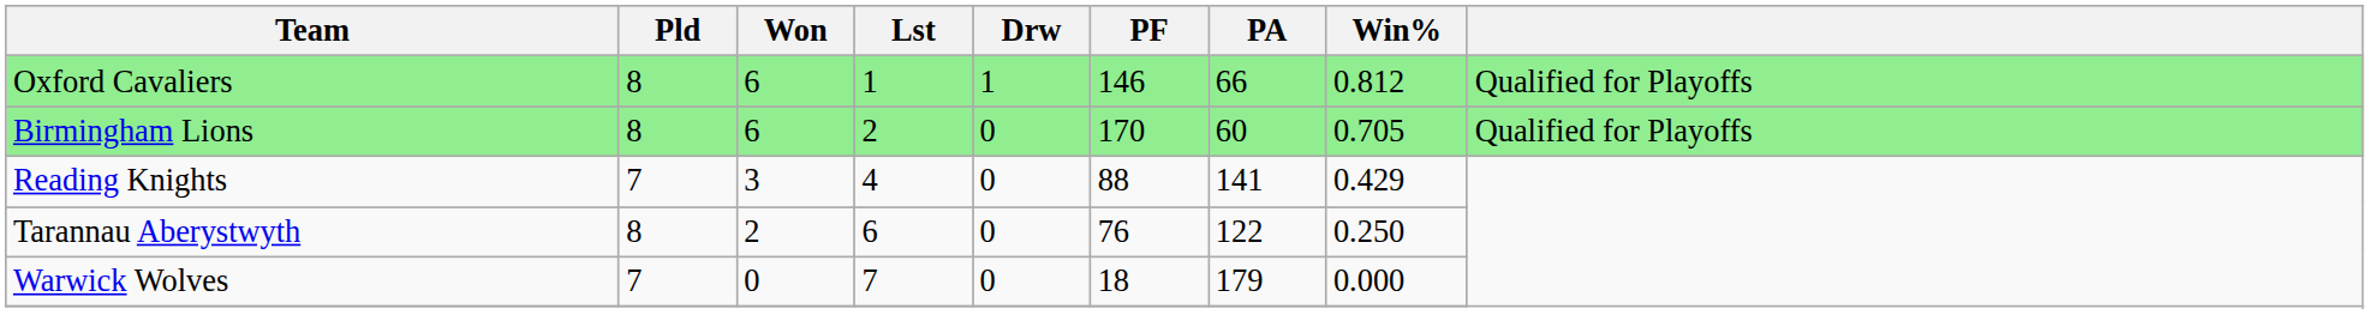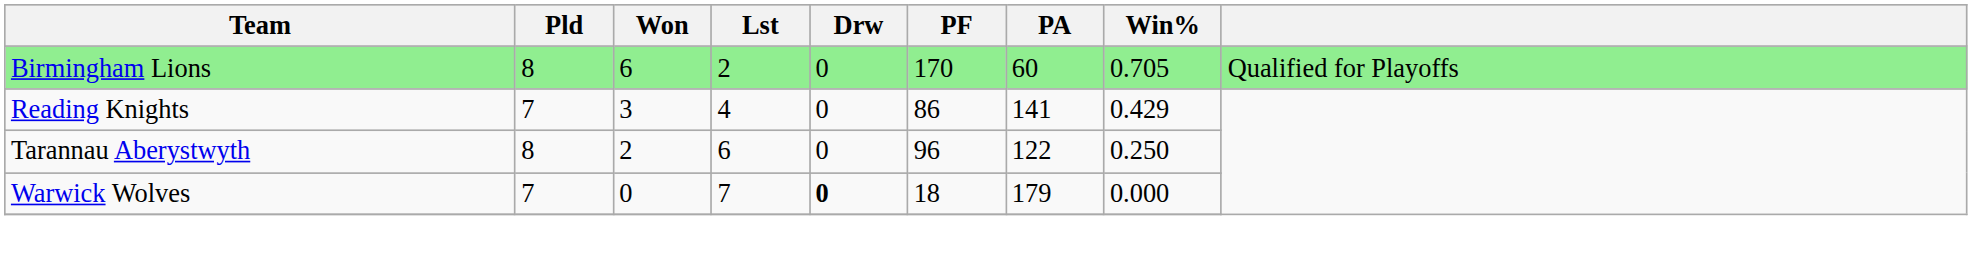 <table class="wikitable" width="60%">
 <tr>
 <th width=26%>Team</th>
 <th width=5%>Pld</th>
 <th width=5%>Won</th>
 <th width=5%>Lst</th>
 <th width=5%>Drw</th>
 <th width=5%>PF</th>
 <th width=5%>PA</th>
 <th width=6%>Win%</th>
 <th width=38%></th>
-</tr>
-<tr style="background:lightgreen">
-<td>Oxford Cavaliers</td>
-<td>8</td>
-<td>6</td>
-<td>1</td>
-<td>1</td>
-<td>146</td>
-<td>66</td>
-<td>0.812</td>
-<td>Qualified for Playoffs</td>
 </tr>
 <tr style="background:lightgreen">
 <td><a href='#'>Birmingham</a> Lions</td>
 <td>8</td>
 <td>6</td>
 <td>2</td>
 <td>0</td>
 <td>170</td>
 <td>60</td>
 <td>0.705</td>
 <td>Qualified for Playoffs</td>
 </tr>
 <tr>
 <td><a href='#'>Reading</a> Knights</td>
 <td>7</td>
 <td>3</td>
 <td>4</td>
 <td>0</td>
-<td>88</td>
+<td>86</td>
 <td>141</td>
 <td>0.429</td>
 </tr>
 <tr>
 <td>Tarannau <a href='#'>Aberystwyth</a></td>
 <td>8</td>
 <td>2</td>
 <td>6</td>
 <td>0</td>
-<td>76</td>
+<td>96</td>
 <td>122</td>
 <td>0.250</td>
 </tr>
 <tr>
 <td><a href='#'>Warwick</a> Wolves</td>
 <td>7</td>
 <td>0</td>
 <td>7</td>
-<td>0</td>
+<td><strong>0</strong></td>
 <td>18</td>
 <td>179</td>
 <td>0.000</td>
 </tr>
 <tr>
 </tr>
 </table>
